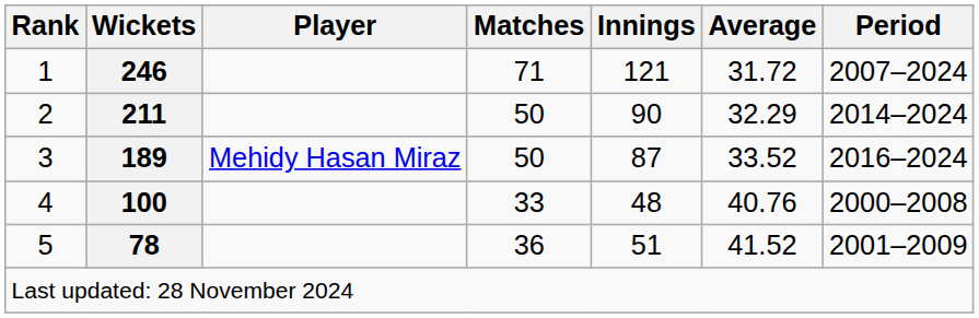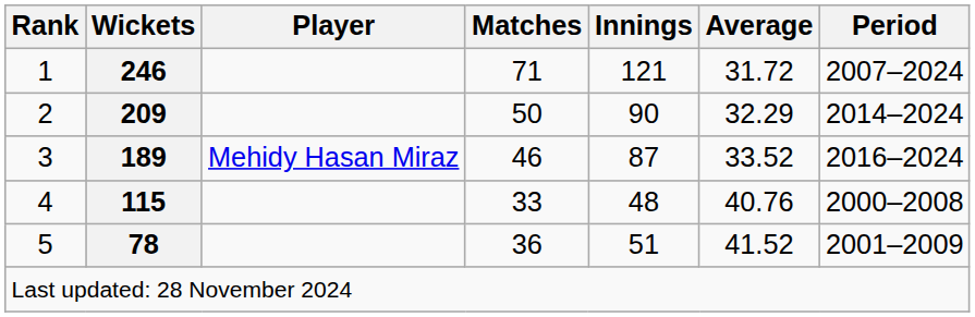 <table class="wikitable plainrowheaders sortable">
 <tr>
 <th scope=col>Rank</th>
 <th scope=col>Wickets</th>
 <th scope=col>Player</th>
 <th scope=col>Matches</th>
 <th scope=col>Innings</th>
 <th scope=col>Average</th>
 <th scope=col>Period</th>
 </tr>
 <tr>
 <td align=center>1</td>
 <th scope=row style=text-align:center;>246</th>
 <td></td>
 <td align=center>71</td>
 <td align=center>121</td>
 <td align=center>31.72</td>
 <td>2007–2024</td>
 </tr>
 <tr>
 <td align=center>2</td>
-<th scope=row style=text-align:center;>211</th>
+<th scope=row style=text-align:center;>209</th>
 <td></td>
 <td align=center>50</td>
 <td align=center>90</td>
 <td align=center>32.29</td>
 <td>2014–2024</td>
 </tr>
 <tr>
 <td align=center>3</td>
 <th scope=row style=text-align:center;>189</th>
 <td><a href='#'>Mehidy Hasan Miraz</a></td>
-<td align=center>50</td>
+<td align=center>46</td>
 <td align=center>87</td>
 <td align=center>33.52</td>
 <td>2016–2024</td>
 </tr>
 <tr>
 <td align=center>4</td>
-<th scope=row style=text-align:center;>100</th>
+<th scope=row style=text-align:center;>115</th>
 <td></td>
 <td align=center>33</td>
 <td align=center>48</td>
 <td align=center>40.76</td>
 <td>2000–2008</td>
 </tr>
 <tr>
 <td align=center>5</td>
 <th scope=row style=text-align:center;>78</th>
 <td></td>
 <td align=center>36</td>
 <td align=center>51</td>
 <td align=center>41.52</td>
 <td>2001–2009</td>
 </tr>
 <tr class="sortbottom">
 <td colspan="7"><small>Last updated: 28 November 2024</small></td>
 </tr>
 </table>
